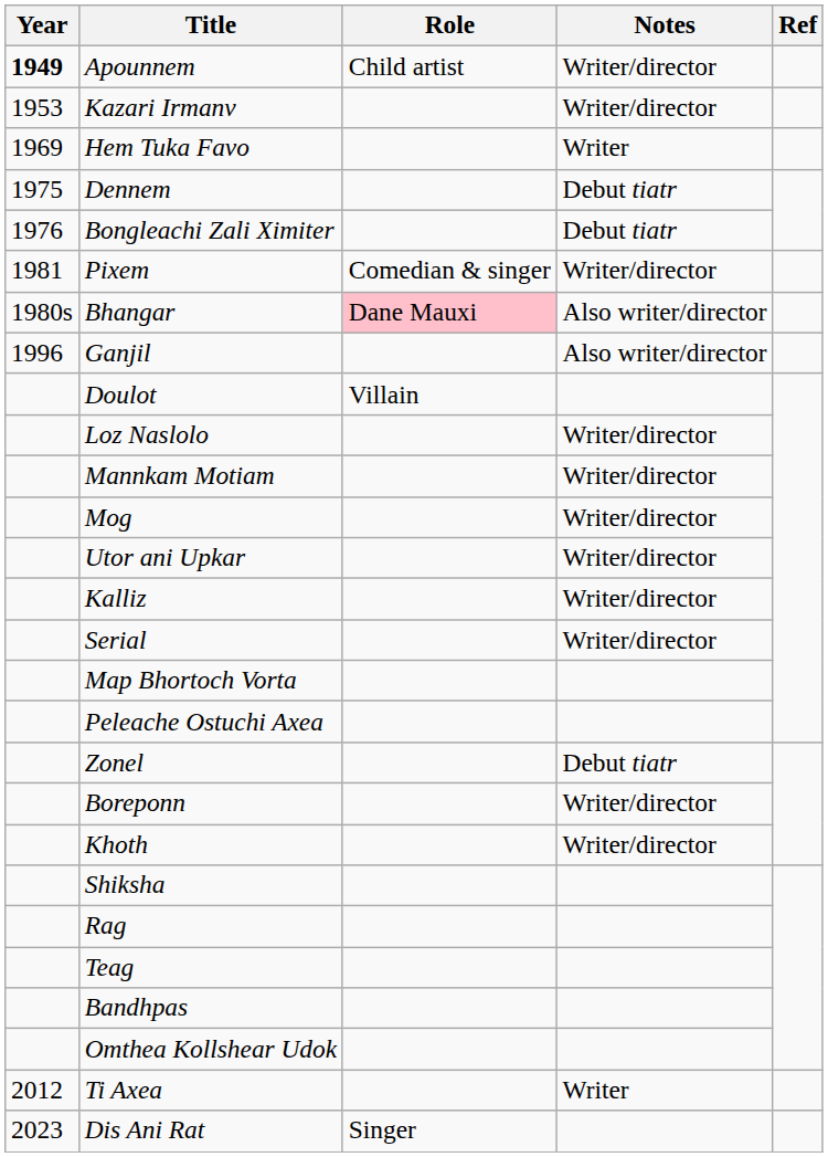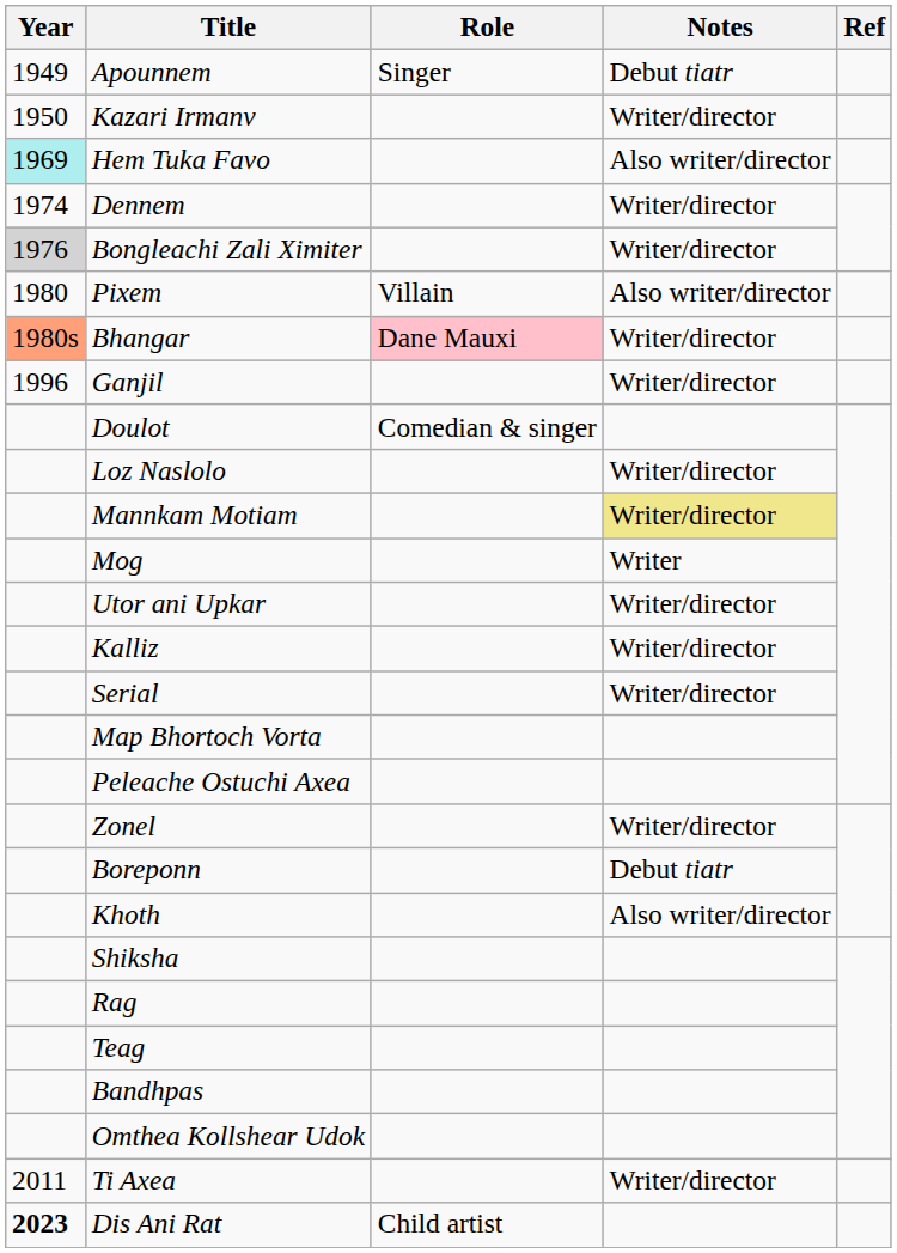 <table class="wikitable sortable">
 <tr>
 <th>Year</th>
 <th>Title</th>
 <th>Role</th>
 <th>Notes</th>
 <th>Ref</th>
 </tr>
 <tr>
-<td><strong>1949</strong></td>
+<td>1949</td>
 <td><em>Apounnem</em></td>
-<td>Child artist</td>
-<td>Writer/director</td>
+<td>Singer</td>
+<td>Debut <em>tiatr</em></td>
 <td></td>
 </tr>
 <tr>
-<td>1953</td>
+<td>1950</td>
 <td><em>Kazari Irmanv</em></td>
 <td></td>
 <td>Writer/director</td>
 <td></td>
 </tr>
 <tr>
-<td>1969</td>
+<td style="background: paleturquoise;">1969</td>
 <td><em>Hem Tuka Favo</em></td>
 <td></td>
-<td>Writer</td>
+<td>Also writer/director</td>
 <td></td>
 </tr>
 <tr>
-<td>1975</td>
+<td>1974</td>
 <td><em>Dennem</em></td>
 <td></td>
-<td>Debut <em>tiatr</em></td>
+<td>Writer/director</td>
 <td rowspan="2"></td>
 </tr>
 <tr>
-<td>1976</td>
+<td style="background: lightgrey;">1976</td>
 <td><em>Bongleachi Zali Ximiter</em></td>
 <td></td>
-<td>Debut <em>tiatr</em></td>
+<td>Writer/director</td>
 </tr>
 <tr>
-<td>1981</td>
+<td>1980</td>
 <td><em>Pixem</em></td>
-<td>Comedian & singer</td>
-<td>Writer/director</td>
+<td>Villain</td>
+<td>Also writer/director</td>
 <td></td>
 </tr>
 <tr>
-<td>1980s</td>
+<td style="background: lightsalmon;">1980s</td>
 <td><em>Bhangar</em></td>
 <td style="background: pink;">Dane Mauxi</td>
-<td>Also writer/director</td>
+<td>Writer/director</td>
 <td></td>
 </tr>
 <tr>
 <td>1996</td>
 <td><em>Ganjil</em></td>
 <td></td>
-<td>Also writer/director</td>
+<td>Writer/director</td>
 <td></td>
 </tr>
 <tr>
 <td></td>
 <td><em>Doulot</em></td>
-<td>Villain</td>
+<td>Comedian & singer</td>
 <td></td>
 <td rowspan="9"></td>
 </tr>
 <tr>
 <td></td>
 <td><em>Loz Naslolo</em></td>
 <td></td>
 <td>Writer/director</td>
 </tr>
 <tr>
 <td></td>
 <td><em>Mannkam Motiam</em></td>
 <td></td>
-<td>Writer/director</td>
+<td style="background: khaki;">Writer/director</td>
 </tr>
 <tr>
 <td></td>
 <td><em>Mog</em></td>
 <td></td>
-<td>Writer/director</td>
+<td>Writer</td>
 </tr>
 <tr>
 <td></td>
 <td><em>Utor ani Upkar</em></td>
 <td></td>
 <td>Writer/director</td>
 </tr>
 <tr>
 <td></td>
 <td><em>Kalliz</em></td>
 <td></td>
 <td>Writer/director</td>
 </tr>
 <tr>
 <td></td>
 <td><em>Serial</em></td>
 <td></td>
 <td>Writer/director</td>
 </tr>
 <tr>
 <td></td>
 <td><em>Map Bhortoch Vorta</em></td>
 <td></td>
 <td></td>
 </tr>
 <tr>
 <td></td>
 <td><em>Peleache Ostuchi Axea</em></td>
 <td></td>
 <td></td>
 </tr>
 <tr>
 <td></td>
 <td><em>Zonel</em></td>
 <td></td>
-<td>Debut <em>tiatr</em></td>
+<td>Writer/director</td>
 <td rowspan="3"></td>
 </tr>
 <tr>
 <td></td>
 <td><em>Boreponn</em></td>
 <td></td>
-<td>Writer/director</td>
+<td>Debut <em>tiatr</em></td>
 </tr>
 <tr>
 <td></td>
 <td><em>Khoth</em></td>
 <td></td>
-<td>Writer/director</td>
+<td>Also writer/director</td>
 </tr>
 <tr>
 <td></td>
 <td><em>Shiksha</em></td>
 <td></td>
 <td></td>
 <td rowspan="5"></td>
 </tr>
 <tr>
 <td></td>
 <td><em>Rag</em></td>
 <td></td>
 <td></td>
 </tr>
 <tr>
 <td></td>
 <td><em>Teag</em></td>
 <td></td>
 <td></td>
 </tr>
 <tr>
 <td></td>
 <td><em>Bandhpas</em></td>
 <td></td>
 <td></td>
 </tr>
 <tr>
 <td></td>
 <td><em>Omthea Kollshear Udok</em></td>
 <td></td>
 <td></td>
 </tr>
 <tr>
-<td>2012</td>
+<td>2011</td>
 <td><em>Ti Axea</em></td>
 <td></td>
-<td>Writer</td>
+<td>Writer/director</td>
 <td></td>
 </tr>
 <tr>
-<td>2023</td>
+<td><strong>2023</strong></td>
 <td><em>Dis Ani Rat</em></td>
-<td>Singer</td>
+<td>Child artist</td>
 <td></td>
 <td></td>
 </tr>
 </table>
